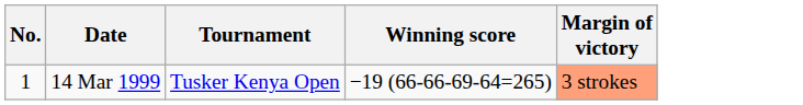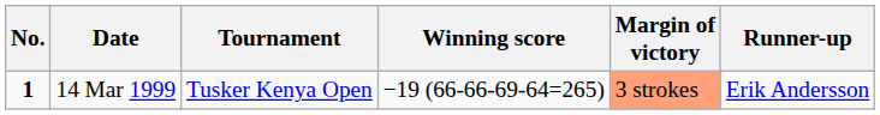 <table class="wikitable" style="font-size:95%;">
 <tr>
 <th>No.</th>
 <th>Date</th>
 <th>Tournament</th>
 <th>Winning score</th>
 <th>Margin of<br>victory</th>
+<th>Runner-up</th>
 </tr>
 <tr>
-<td align=center>1</td>
+<td align=center><strong>1</strong></td>
 <td align=right>14 Mar <a href='#'>1999</a></td>
 <td><a href='#'>Tusker Kenya Open</a></td>
 <td>−19 (66-66-69-64=265)</td>
 <td style="background: lightsalmon;">3 strokes</td>
+<td> <a href='#'>Erik Andersson</a></td>
 </tr>
 </table>
